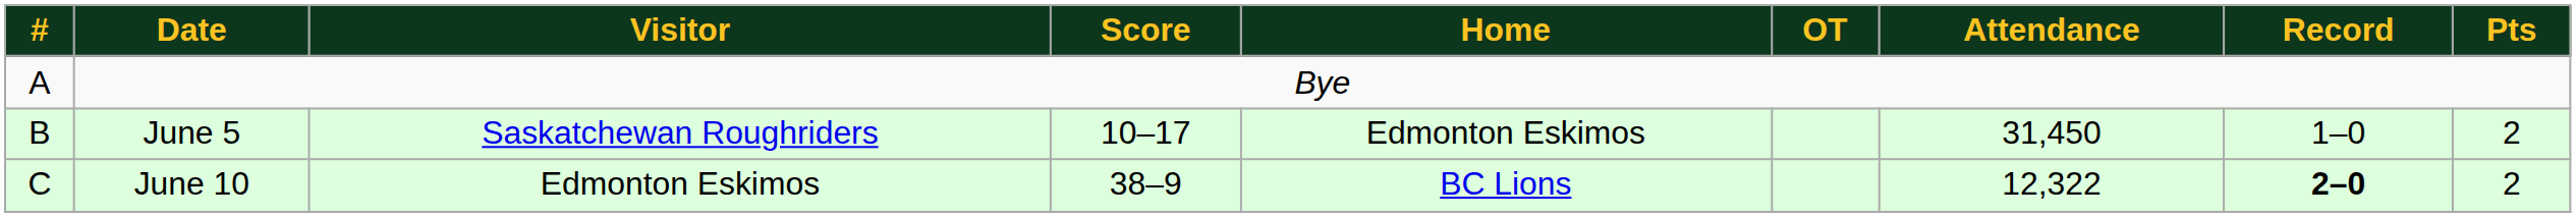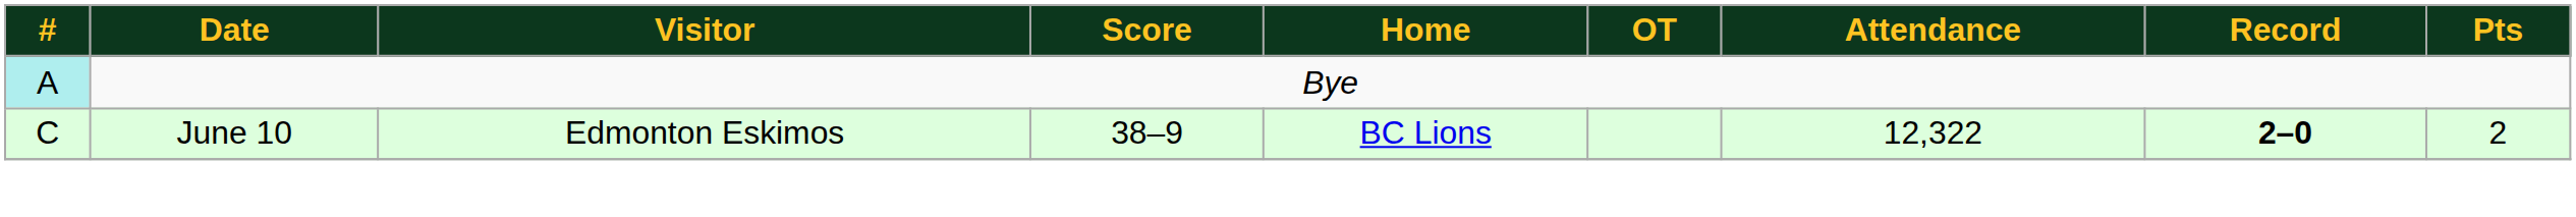 <table class="wikitable" width="80%">
 <tr align="center" style="background:#0C371D;color:#ffc322;">
 <td><strong>#</strong></td>
 <td><strong>Date</strong></td>
 <td><strong>Visitor</strong></td>
 <td><strong>Score</strong></td>
 <td><strong>Home</strong></td>
 <td><strong>OT</strong></td>
 <td><strong>Attendance</strong></td>
 <td><strong>Record</strong></td>
 <td><strong>Pts</strong></td>
 </tr>
 <tr align="center">
-<td>A</td>
+<td style="background: paleturquoise;">A</td>
 <td colSpan=8 align="center"><em>Bye</em></td>
-</tr>
-<tr align="center" bgcolor="#ddffdd">
-<td>B</td>
-<td>June 5</td>
-<td><a href='#'>Saskatchewan Roughriders</a></td>
-<td>10–17</td>
-<td>Edmonton Eskimos</td>
-<td></td>
-<td>31,450</td>
-<td>1–0</td>
-<td>2</td>
 </tr>
 <tr align="center" bgcolor="#ddffdd">
 <td>C</td>
 <td>June 10</td>
 <td>Edmonton Eskimos</td>
 <td>38–9</td>
 <td><a href='#'>BC Lions</a></td>
 <td></td>
 <td>12,322</td>
 <td><strong>2–0</strong></td>
 <td>2</td>
 </tr>
 <tr>
 </tr>
 </table>
